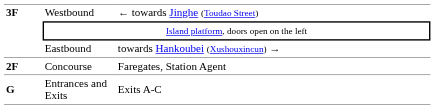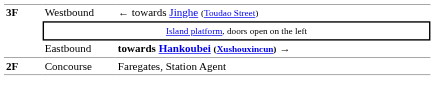 <table table border=0 cellspacing=0 cellpadding=3>
 <tr>
 <td style= "border-top:solid 1px gray;" valign=top rowspan="3"><strong>3F</strong></td>
 <td style="border-top:solid 1px gray">Westbound</td>
 <td style="border-top:solid 1px gray">←  towards <a href='#'>Jinghe</a> <small>(<a href='#'>Toudao Street</a>)</small></td>
 </tr>
 <tr>
 <td style="border-right:solid 2px black;border-left:solid 2px black;border-top:solid 2px black;border-bottom:solid 2px black;text-align:center;" colspan=2><small><a href='#'>Island platform</a>, doors open on the left</small></td>
 </tr>
 <tr>
 <td>Eastbound</td>
-<td> towards <a href='#'>Hankoubei</a> <small>(<a href='#'>Xushouxincun</a>)</small> →</td>
+<td><strong> towards <a href='#'>Hankoubei</a> <small>(<a href='#'>Xushouxincun</a>)</small> →</strong></td>
 </tr>
 <tr>
 <td style="border-bottom:solid 1px gray; border-top:solid 1px gray;" width=50><strong>2F</strong></td>
 <td style="border-bottom:solid 1px gray; border-top:solid 1px gray;" width=100>Concourse</td>
 <td style="border-bottom:solid 1px gray; border-top:solid 1px gray;" width=450>Faregates, Station Agent</td>
 </tr>
 <tr>
-<td style="border-bottom:solid 1px gray; border-top:solid 0px gray;" width=50><strong>G</strong></td>
-<td style="border-bottom:solid 1px gray; border-top:solid 0px gray;" width=100>Entrances and Exits</td>
-<td style="border-bottom:solid 1px gray; border-top:solid 0px gray;" width=450>Exits A-C</td>
-</tr>
-<tr>
 </tr>
 </table>
